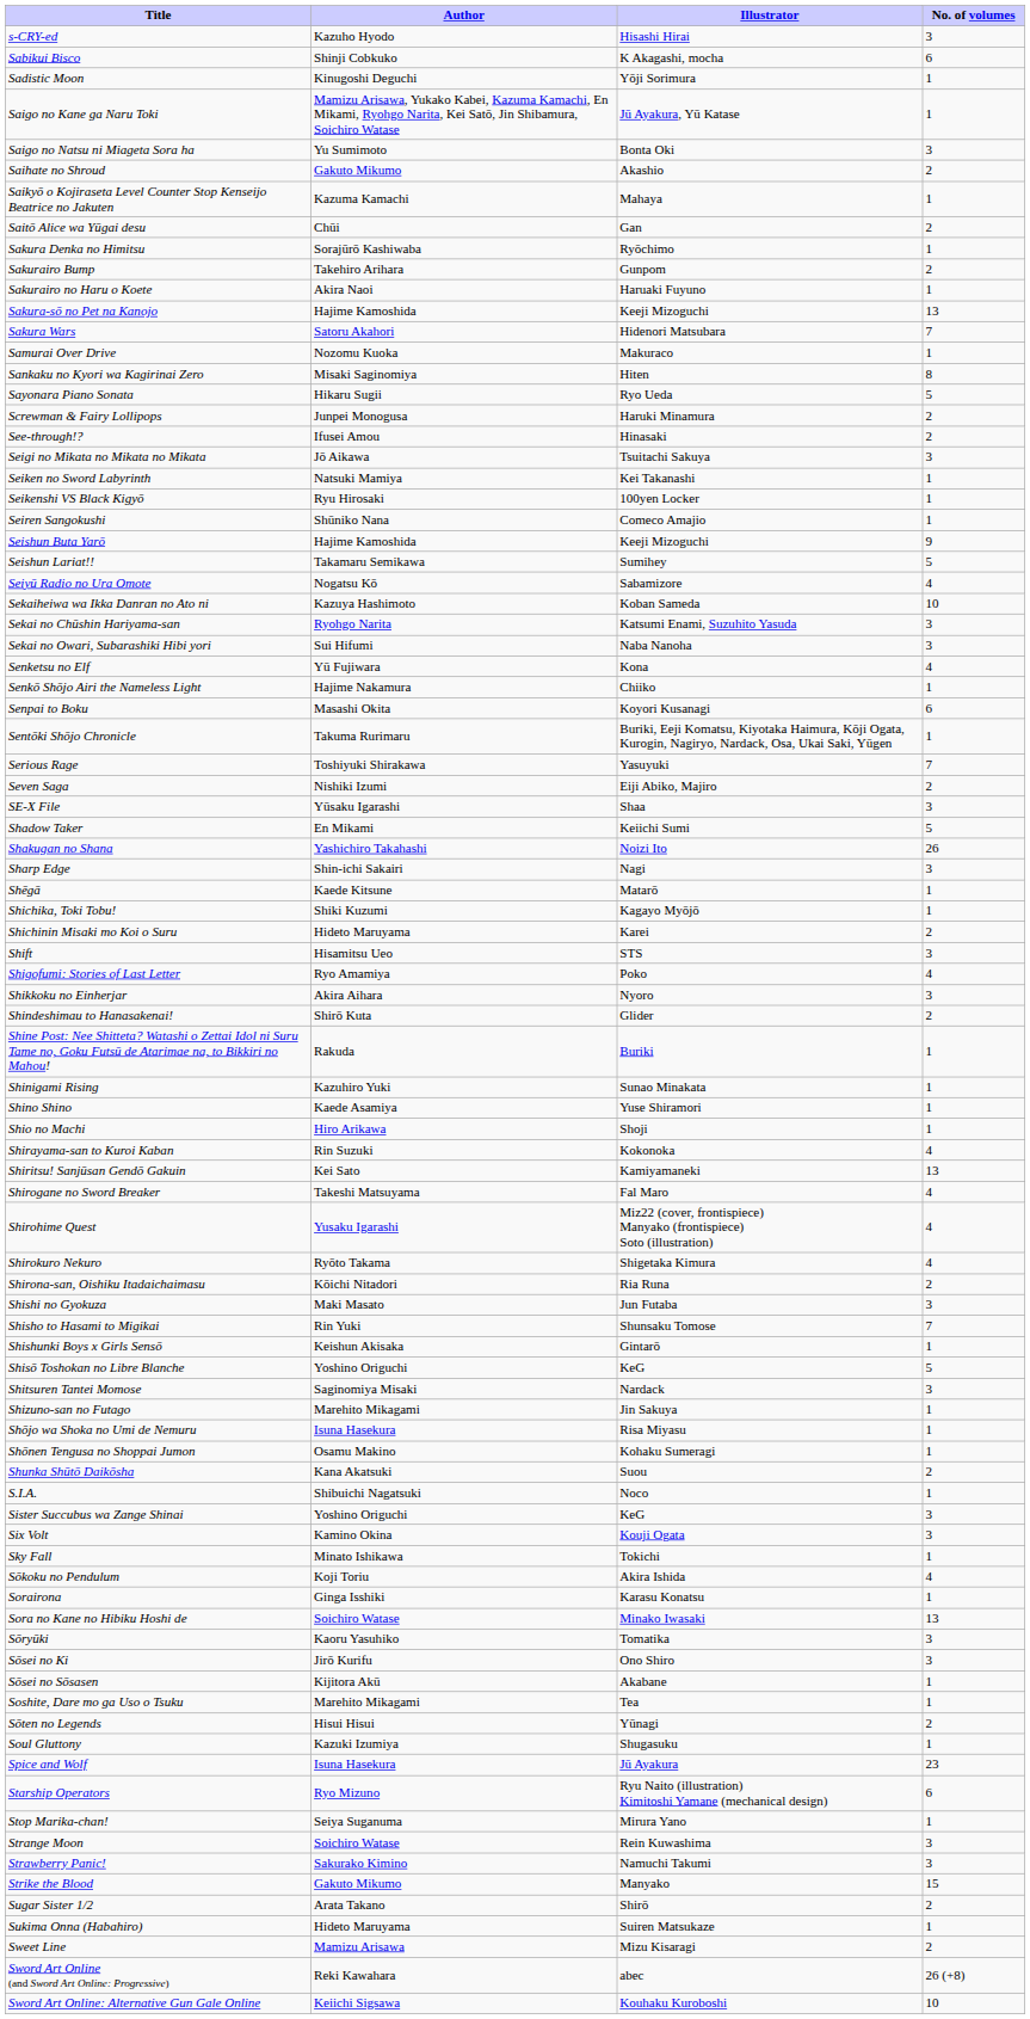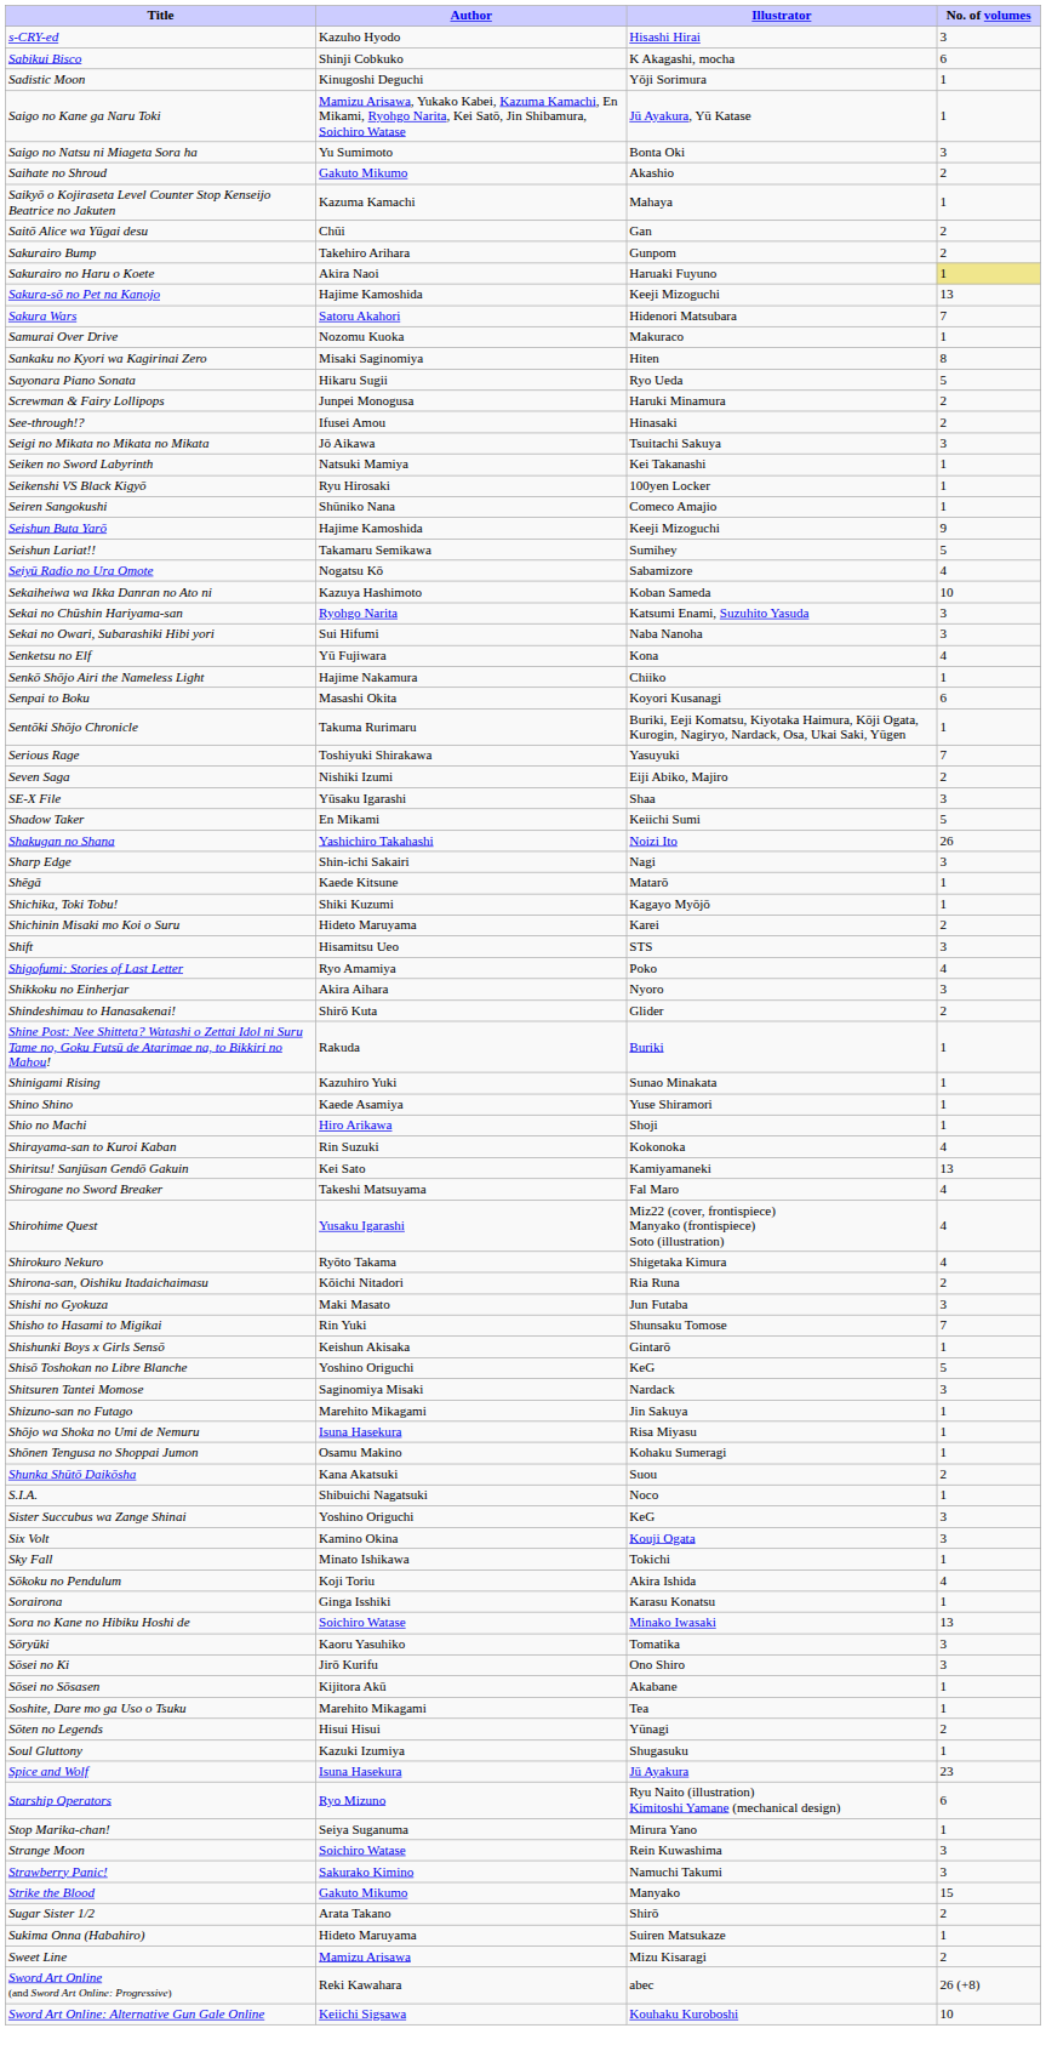 <table class="wikitable" style="width: 98%;">
 <tr>
 <th width=30% style="background:#ccf;">Title</th>
 <th width=30% style="background:#ccf;"><a href='#'>Author</a></th>
 <th width=30% style="background:#ccf;"><a href='#'>Illustrator</a></th>
 <th width=10% style="background:#ccf;">No. of <a href='#'>volumes</a></th>
 </tr>
 <tr>
 <td><em><a href='#'>s-CRY-ed</a></em></td>
 <td>Kazuho Hyodo</td>
 <td><a href='#'>Hisashi Hirai</a></td>
 <td>3</td>
 </tr>
 <tr>
 <td><em><a href='#'>Sabikui Bisco</a></em></td>
 <td>Shinji Cobkuko</td>
 <td>K Akagashi, mocha</td>
 <td>6</td>
 </tr>
 <tr>
 <td><em>Sadistic Moon</em></td>
 <td>Kinugoshi Deguchi</td>
 <td>Yōji Sorimura</td>
 <td>1</td>
 </tr>
 <tr>
 <td><em>Saigo no Kane ga Naru Toki</em></td>
 <td><a href='#'>Mamizu Arisawa</a>, Yukako Kabei, <a href='#'>Kazuma Kamachi</a>, En Mikami, <a href='#'>Ryohgo Narita</a>, Kei Satō, Jin Shibamura, <a href='#'>Soichiro Watase</a></td>
 <td><a href='#'>Jū Ayakura</a>, Yū Katase</td>
 <td>1</td>
 </tr>
 <tr>
 <td><em>Saigo no Natsu ni Miageta Sora ha</em></td>
 <td>Yu Sumimoto</td>
 <td>Bonta Oki</td>
 <td>3</td>
 </tr>
 <tr>
 <td><em>Saihate no Shroud</em></td>
 <td><a href='#'>Gakuto Mikumo</a></td>
 <td>Akashio</td>
 <td>2</td>
 </tr>
 <tr>
 <td><em>Saikyō o Kojiraseta Level Counter Stop Kenseijo Beatrice no Jakuten</em></td>
 <td>Kazuma Kamachi</td>
 <td>Mahaya</td>
 <td>1</td>
 </tr>
 <tr>
 <td><em>Saitō Alice wa Yūgai desu</em></td>
 <td>Chūi</td>
 <td>Gan</td>
 <td>2</td>
 </tr>
 <tr>
-<td><em>Sakura Denka no Himitsu</em></td>
-<td>Sorajūrō Kashiwaba</td>
-<td>Ryōchimo</td>
-<td>1</td>
-</tr>
-<tr>
 <td><em>Sakurairo Bump</em></td>
 <td>Takehiro Arihara</td>
 <td>Gunpom</td>
 <td>2</td>
 </tr>
 <tr>
 <td><em>Sakurairo no Haru o Koete</em></td>
 <td>Akira Naoi</td>
 <td>Haruaki Fuyuno</td>
-<td>1</td>
+<td style="background: khaki;">1</td>
 </tr>
 <tr>
 <td><em><a href='#'>Sakura-sō no Pet na Kanojo</a></em></td>
 <td>Hajime Kamoshida</td>
 <td>Keeji Mizoguchi</td>
 <td>13</td>
 </tr>
 <tr>
 <td><em><a href='#'>Sakura Wars</a></em></td>
 <td><a href='#'>Satoru Akahori</a></td>
 <td>Hidenori Matsubara</td>
 <td>7</td>
 </tr>
 <tr>
 <td><em>Samurai Over Drive</em></td>
 <td>Nozomu Kuoka</td>
 <td>Makuraco</td>
 <td>1</td>
 </tr>
 <tr>
 <td><em>Sankaku no Kyori wa Kagirinai Zero</em></td>
 <td>Misaki Saginomiya</td>
 <td>Hiten</td>
 <td>8</td>
 </tr>
 <tr>
 <td><em>Sayonara Piano Sonata</em></td>
 <td>Hikaru Sugii</td>
 <td>Ryo Ueda</td>
 <td>5</td>
 </tr>
 <tr>
 <td><em>Screwman & Fairy Lollipops</em></td>
 <td>Junpei Monogusa</td>
 <td>Haruki Minamura</td>
 <td>2</td>
 </tr>
 <tr>
 <td><em>See-through!?</em></td>
 <td>Ifusei Amou</td>
 <td>Hinasaki</td>
 <td>2</td>
 </tr>
 <tr>
 <td><em>Seigi no Mikata no Mikata no Mikata</em></td>
 <td>Jō Aikawa</td>
 <td>Tsuitachi Sakuya</td>
 <td>3</td>
 </tr>
 <tr>
 <td><em>Seiken no Sword Labyrinth</em></td>
 <td>Natsuki Mamiya</td>
 <td>Kei Takanashi</td>
 <td>1</td>
 </tr>
 <tr>
 <td><em>Seikenshi VS Black Kigyō</em></td>
 <td>Ryu Hirosaki</td>
 <td>100yen Locker</td>
 <td>1</td>
 </tr>
 <tr>
 <td><em>Seiren Sangokushi</em></td>
 <td>Shūniko Nana</td>
 <td>Comeco Amajio</td>
 <td>1</td>
 </tr>
 <tr>
 <td><em><a href='#'>Seishun Buta Yarō</a></em></td>
 <td>Hajime Kamoshida</td>
 <td>Keeji Mizoguchi</td>
 <td>9</td>
 </tr>
 <tr>
 <td><em>Seishun Lariat!!</em></td>
 <td>Takamaru Semikawa</td>
 <td>Sumihey</td>
 <td>5</td>
 </tr>
 <tr>
 <td><em><a href='#'>Seiyū Radio no Ura Omote</a></em></td>
 <td>Nogatsu Kō</td>
 <td>Sabamizore</td>
 <td>4</td>
 </tr>
 <tr>
 <td><em>Sekaiheiwa wa Ikka Danran no Ato ni</em></td>
 <td>Kazuya Hashimoto</td>
 <td>Koban Sameda</td>
 <td>10</td>
 </tr>
 <tr>
 <td><em>Sekai no Chūshin Hariyama-san</em></td>
 <td><a href='#'>Ryohgo Narita</a></td>
 <td>Katsumi Enami, <a href='#'>Suzuhito Yasuda</a></td>
 <td>3</td>
 </tr>
 <tr>
 <td><em>Sekai no Owari, Subarashiki Hibi yori</em></td>
 <td>Sui Hifumi</td>
 <td>Naba Nanoha</td>
 <td>3</td>
 </tr>
 <tr>
 <td><em>Senketsu no Elf</em></td>
 <td>Yū Fujiwara</td>
 <td>Kona</td>
 <td>4</td>
 </tr>
 <tr>
 <td><em>Senkō Shōjo Airi the Nameless Light</em></td>
 <td>Hajime Nakamura</td>
 <td>Chiiko</td>
 <td>1</td>
 </tr>
 <tr>
 <td><em>Senpai to Boku</em></td>
 <td>Masashi Okita</td>
 <td>Koyori Kusanagi</td>
 <td>6</td>
 </tr>
 <tr>
 <td><em>Sentōki Shōjo Chronicle</em></td>
 <td>Takuma Rurimaru</td>
 <td>Buriki, Eeji Komatsu, Kiyotaka Haimura, Kōji Ogata, Kurogin, Nagiryo, Nardack, Osa, Ukai Saki, Yūgen</td>
 <td>1</td>
 </tr>
 <tr>
 <td><em>Serious Rage</em></td>
 <td>Toshiyuki Shirakawa</td>
 <td>Yasuyuki</td>
 <td>7</td>
 </tr>
 <tr>
 <td><em>Seven Saga</em></td>
 <td>Nishiki Izumi</td>
 <td>Eiji Abiko, Majiro</td>
 <td>2</td>
 </tr>
 <tr>
 <td><em>SE-X File</em></td>
 <td>Yūsaku Igarashi</td>
 <td>Shaa</td>
 <td>3</td>
 </tr>
 <tr>
 <td><em>Shadow Taker</em></td>
 <td>En Mikami</td>
 <td>Keiichi Sumi</td>
 <td>5</td>
 </tr>
 <tr>
 <td><em><a href='#'>Shakugan no Shana</a></em></td>
 <td><a href='#'>Yashichiro Takahashi</a></td>
 <td><a href='#'>Noizi Ito</a></td>
 <td>26</td>
 </tr>
 <tr>
 <td><em>Sharp Edge</em></td>
 <td>Shin-ichi Sakairi</td>
 <td>Nagi</td>
 <td>3</td>
 </tr>
 <tr>
 <td><em>Shēgā</em></td>
 <td>Kaede Kitsune</td>
 <td>Matarō</td>
 <td>1</td>
 </tr>
 <tr>
 <td><em>Shichika, Toki Tobu!</em></td>
 <td>Shiki Kuzumi</td>
 <td>Kagayo Myōjō</td>
 <td>1</td>
 </tr>
 <tr>
 <td><em>Shichinin Misaki mo Koi o Suru</em></td>
 <td>Hideto Maruyama</td>
 <td>Karei</td>
 <td>2</td>
 </tr>
 <tr>
 <td><em>Shift</em></td>
 <td>Hisamitsu Ueo</td>
 <td>STS</td>
 <td>3</td>
 </tr>
 <tr>
 <td><em><a href='#'>Shigofumi: Stories of Last Letter</a></em></td>
 <td>Ryo Amamiya</td>
 <td>Poko</td>
 <td>4</td>
 </tr>
 <tr>
 <td><em>Shikkoku no Einherjar</em></td>
 <td>Akira Aihara</td>
 <td>Nyoro</td>
 <td>3</td>
 </tr>
 <tr>
 <td><em>Shindeshimau to Hanasakenai!</em></td>
 <td>Shirō Kuta</td>
 <td>Glider</td>
 <td>2</td>
 </tr>
 <tr>
 <td><em><a href='#'>Shine Post: Nee Shitteta? Watashi o Zettai Idol ni Suru Tame no, Goku Futsū de Atarimae na, to Bikkiri no Mahou</a>!</em></td>
 <td>Rakuda</td>
 <td><a href='#'>Buriki</a></td>
 <td>1</td>
 </tr>
 <tr>
 <td><em>Shinigami Rising</em></td>
 <td>Kazuhiro Yuki</td>
 <td>Sunao Minakata</td>
 <td>1</td>
 </tr>
 <tr>
 <td><em>Shino Shino</em></td>
 <td>Kaede Asamiya</td>
 <td>Yuse Shiramori</td>
 <td>1</td>
 </tr>
 <tr>
 <td><em>Shio no Machi</em></td>
 <td><a href='#'>Hiro Arikawa</a></td>
 <td>Shoji</td>
 <td>1</td>
 </tr>
 <tr>
 <td><em>Shirayama-san to Kuroi Kaban</em></td>
 <td>Rin Suzuki</td>
 <td>Kokonoka</td>
 <td>4</td>
 </tr>
 <tr>
 <td><em>Shiritsu! Sanjūsan Gendō Gakuin</em></td>
 <td>Kei Sato</td>
 <td>Kamiyamaneki</td>
 <td>13</td>
 </tr>
 <tr>
 <td><em>Shirogane no Sword Breaker</em></td>
 <td>Takeshi Matsuyama</td>
 <td>Fal Maro</td>
 <td>4</td>
 </tr>
 <tr>
 <td><em>Shirohime Quest</em></td>
 <td><a href='#'>Yusaku Igarashi</a></td>
 <td>Miz22 (cover, frontispiece)<br>Manyako (frontispiece)<br>Soto (illustration)</td>
 <td>4</td>
 </tr>
 <tr>
 <td><em>Shirokuro Nekuro</em></td>
 <td>Ryōto Takama</td>
 <td>Shigetaka Kimura</td>
 <td>4</td>
 </tr>
 <tr>
 <td><em>Shirona-san, Oishiku Itadaichaimasu</em></td>
 <td>Kōichi Nitadori</td>
 <td>Ria Runa</td>
 <td>2</td>
 </tr>
 <tr>
 <td><em>Shishi no Gyokuza</em></td>
 <td>Maki Masato</td>
 <td>Jun Futaba</td>
 <td>3</td>
 </tr>
 <tr>
 <td><em>Shisho to Hasami to Migikai </em></td>
 <td>Rin Yuki</td>
 <td>Shunsaku Tomose</td>
 <td>7</td>
 </tr>
 <tr>
 <td><em>Shishunki Boys x Girls Sensō</em></td>
 <td>Keishun Akisaka</td>
 <td>Gintarō</td>
 <td>1</td>
 </tr>
 <tr>
 <td><em>Shisō Toshokan no Libre Blanche</em></td>
 <td>Yoshino Origuchi</td>
 <td>KeG</td>
 <td>5</td>
 </tr>
 <tr>
 <td><em>Shitsuren Tantei Momose</em></td>
 <td>Saginomiya Misaki</td>
 <td>Nardack</td>
 <td>3</td>
 </tr>
 <tr>
 <td><em>Shizuno-san no Futago</em></td>
 <td>Marehito Mikagami</td>
 <td>Jin Sakuya</td>
 <td>1</td>
 </tr>
 <tr>
 <td><em>Shōjo wa Shoka no Umi de Nemuru</em></td>
 <td><a href='#'>Isuna Hasekura</a></td>
 <td>Risa Miyasu</td>
 <td>1</td>
 </tr>
 <tr>
 <td><em>Shōnen Tengusa no Shoppai Jumon</em></td>
 <td>Osamu Makino</td>
 <td>Kohaku Sumeragi</td>
 <td>1</td>
 </tr>
 <tr>
 <td><em><a href='#'>Shunka Shūtō Daikōsha</a></em></td>
 <td>Kana Akatsuki</td>
 <td>Suou</td>
 <td>2</td>
 </tr>
 <tr>
 <td><em>S.I.A.</em></td>
 <td>Shibuichi Nagatsuki</td>
 <td>Noco</td>
 <td>1</td>
 </tr>
 <tr>
 <td><em>Sister Succubus wa Zange Shinai</em></td>
 <td>Yoshino Origuchi</td>
 <td>KeG</td>
 <td>3</td>
 </tr>
 <tr>
 <td><em>Six Volt</em></td>
 <td>Kamino Okina</td>
 <td><a href='#'>Kouji Ogata</a></td>
 <td>3</td>
 </tr>
 <tr>
 <td><em>Sky Fall</em></td>
 <td>Minato Ishikawa</td>
 <td>Tokichi</td>
 <td>1</td>
 </tr>
 <tr>
 <td><em>Sōkoku no Pendulum</em></td>
 <td>Koji Toriu</td>
 <td>Akira Ishida</td>
 <td>4</td>
 </tr>
 <tr>
 <td><em>Sorairona</em></td>
 <td>Ginga Isshiki</td>
 <td>Karasu Konatsu</td>
 <td>1</td>
 </tr>
 <tr>
 <td><em>Sora no Kane no Hibiku Hoshi de</em></td>
 <td><a href='#'>Soichiro Watase</a></td>
 <td><a href='#'>Minako Iwasaki</a></td>
 <td>13</td>
 </tr>
 <tr>
 <td><em>Sōryūki</em></td>
 <td>Kaoru Yasuhiko</td>
 <td>Tomatika</td>
 <td>3</td>
 </tr>
 <tr>
 <td><em>Sōsei no Ki</em></td>
 <td>Jirō Kurifu</td>
 <td>Ono Shiro</td>
 <td>3</td>
 </tr>
 <tr>
 <td><em>Sōsei no Sōsasen</em></td>
 <td>Kijitora Akū</td>
 <td>Akabane</td>
 <td>1</td>
 </tr>
 <tr>
 <td><em>Soshite, Dare mo ga Uso o Tsuku</em></td>
 <td>Marehito Mikagami</td>
 <td>Tea</td>
 <td>1</td>
 </tr>
 <tr>
 <td><em>Sōten no Legends</em></td>
 <td>Hisui Hisui</td>
 <td>Yūnagi</td>
 <td>2</td>
 </tr>
 <tr>
 <td><em>Soul Gluttony</em></td>
 <td>Kazuki Izumiya</td>
 <td>Shugasuku</td>
 <td>1</td>
 </tr>
 <tr>
 <td><em><a href='#'>Spice and Wolf</a></em></td>
 <td><a href='#'>Isuna Hasekura</a></td>
 <td><a href='#'>Jū Ayakura</a></td>
 <td>23</td>
 </tr>
 <tr>
 <td><em><a href='#'>Starship Operators</a></em></td>
 <td><a href='#'>Ryo Mizuno</a></td>
 <td>Ryu Naito (illustration)<br><a href='#'>Kimitoshi Yamane</a> (mechanical design)</td>
 <td>6</td>
 </tr>
 <tr>
 <td><em>Stop Marika-chan!</em></td>
 <td>Seiya Suganuma</td>
 <td>Mirura Yano</td>
 <td>1</td>
 </tr>
 <tr>
 <td><em>Strange Moon</em></td>
 <td><a href='#'>Soichiro Watase</a></td>
 <td>Rein Kuwashima</td>
 <td>3</td>
 </tr>
 <tr>
 <td><em><a href='#'>Strawberry Panic!</a></em></td>
 <td><a href='#'>Sakurako Kimino</a></td>
 <td>Namuchi Takumi</td>
 <td>3</td>
 </tr>
 <tr>
 <td><em><a href='#'>Strike the Blood</a></em></td>
 <td><a href='#'>Gakuto Mikumo</a></td>
 <td>Manyako</td>
 <td>15</td>
 </tr>
 <tr>
 <td><em>Sugar Sister 1/2</em></td>
 <td>Arata Takano</td>
 <td>Shirō</td>
 <td>2</td>
 </tr>
 <tr>
 <td><em>Sukima Onna (Habahiro)</em></td>
 <td>Hideto Maruyama</td>
 <td>Suiren Matsukaze</td>
 <td>1</td>
 </tr>
 <tr>
 <td><em>Sweet Line</em></td>
 <td><a href='#'>Mamizu Arisawa</a></td>
 <td>Mizu Kisaragi</td>
 <td>2</td>
 </tr>
 <tr>
 <td><em><a href='#'>Sword Art Online</a></em><br><small>(and <em>Sword Art Online: Progressive</em>)</small></td>
 <td>Reki Kawahara</td>
 <td>abec</td>
 <td>26 (+8)</td>
 </tr>
 <tr>
 <td><em><a href='#'>Sword Art Online: Alternative Gun Gale Online</a></em></td>
 <td><a href='#'>Keiichi Sigsawa</a></td>
 <td><a href='#'>Kouhaku Kuroboshi</a></td>
 <td>10</td>
 </tr>
 </table>
